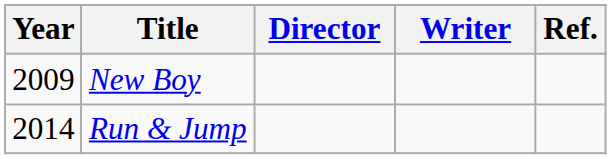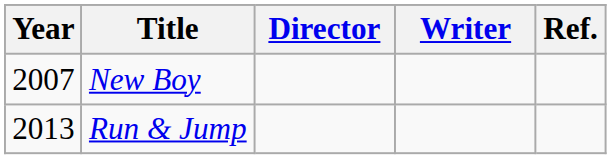 <table class="wikitable">
 <tr>
 <th>Year</th>
 <th>Title</th>
 <th width="65"><a href='#'>Director</a></th>
 <th width="65"><a href='#'>Writer</a></th>
 <th>Ref.</th>
 </tr>
 <tr>
-<td>2009</td>
+<td>2007</td>
 <td><em><a href='#'>New Boy</a></em></td>
 <td></td>
 <td></td>
 <td></td>
 </tr>
 <tr>
-<td>2014</td>
+<td>2013</td>
 <td><em><a href='#'>Run & Jump</a></em></td>
 <td></td>
 <td></td>
 <td></td>
 </tr>
 </table>
